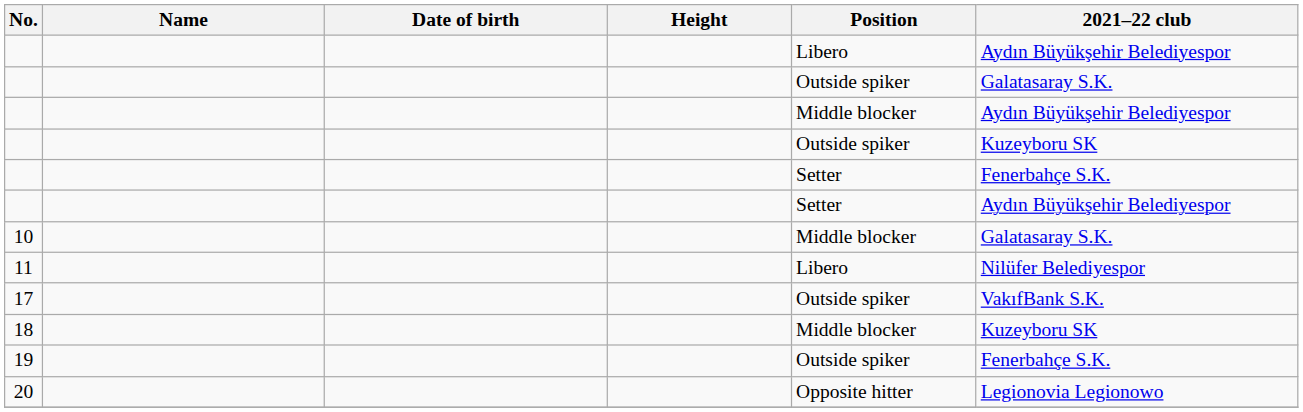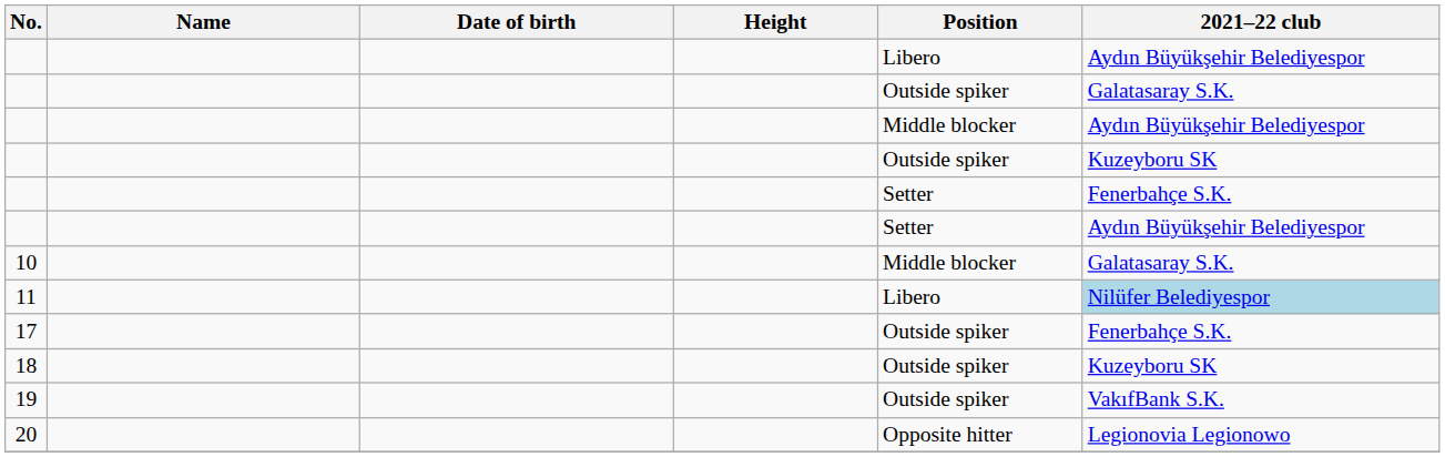 <table class="wikitable sortable" style="font-size:100%; text-align:center;">
 <tr>
 <th>No.</th>
 <th style="width:14em">Name</th>
 <th style="width:14em">Date of birth</th>
 <th style="width:9em">Height</th>
 <th style="width:9em">Position</th>
 <th style="width:16em">2021–22 club</th>
 </tr>
 <tr>
 <td></td>
 <td align=left></td>
 <td align=right></td>
 <td></td>
 <td align=left>Libero</td>
 <td align=left> <a href='#'>Aydın Büyükşehir Belediyespor</a></td>
 </tr>
 <tr>
 <td></td>
 <td align=left></td>
 <td align=right></td>
 <td></td>
 <td align=left>Outside spiker</td>
 <td align=left> <a href='#'>Galatasaray S.K.</a></td>
 </tr>
 <tr>
 <td></td>
 <td align=left></td>
 <td align=right></td>
 <td></td>
 <td align=left>Middle blocker</td>
 <td align=left> <a href='#'>Aydın Büyükşehir Belediyespor</a></td>
 </tr>
 <tr>
 <td></td>
 <td align=left></td>
 <td align=right></td>
 <td></td>
 <td align=left>Outside spiker</td>
 <td align=left> <a href='#'>Kuzeyboru SK</a></td>
 </tr>
 <tr>
 <td></td>
 <td align=left></td>
 <td align=right></td>
 <td></td>
 <td align=left>Setter</td>
 <td align=left> <a href='#'>Fenerbahçe S.K.</a></td>
 </tr>
 <tr>
 <td></td>
 <td align=left></td>
 <td align=right></td>
 <td></td>
 <td align=left>Setter</td>
 <td align=left> <a href='#'>Aydın Büyükşehir Belediyespor</a></td>
 </tr>
 <tr>
 <td>10</td>
 <td align=left></td>
 <td align=right></td>
 <td></td>
 <td align=left>Middle blocker</td>
 <td align=left> <a href='#'>Galatasaray S.K.</a></td>
 </tr>
 <tr>
 <td>11</td>
 <td align=left></td>
 <td align=right></td>
 <td></td>
 <td align=left>Libero</td>
-<td align=left> <a href='#'>Nilüfer Belediyespor</a></td>
+<td align=left style="background: lightblue;"> <a href='#'>Nilüfer Belediyespor</a></td>
 </tr>
 <tr>
 <td>17</td>
 <td align=left></td>
 <td align=right></td>
 <td></td>
 <td align=left>Outside spiker</td>
-<td align=left> <a href='#'>VakıfBank S.K.</a></td>
+<td align=left> <a href='#'>Fenerbahçe S.K.</a></td>
 </tr>
 <tr>
 <td>18</td>
 <td align=left></td>
 <td align=right></td>
 <td></td>
-<td align=left>Middle blocker</td>
+<td align=left>Outside spiker</td>
 <td align=left> <a href='#'>Kuzeyboru SK</a></td>
 </tr>
 <tr>
 <td>19</td>
 <td align=left></td>
 <td align=right></td>
 <td></td>
 <td align=left>Outside spiker</td>
-<td align=left> <a href='#'>Fenerbahçe S.K.</a></td>
+<td align=left> <a href='#'>VakıfBank S.K.</a></td>
 </tr>
 <tr>
 <td>20</td>
 <td align=left></td>
 <td align=right></td>
 <td></td>
 <td align=left>Opposite hitter</td>
 <td align=left> <a href='#'>Legionovia Legionowo</a></td>
 </tr>
 <tr>
 </tr>
 </table>
